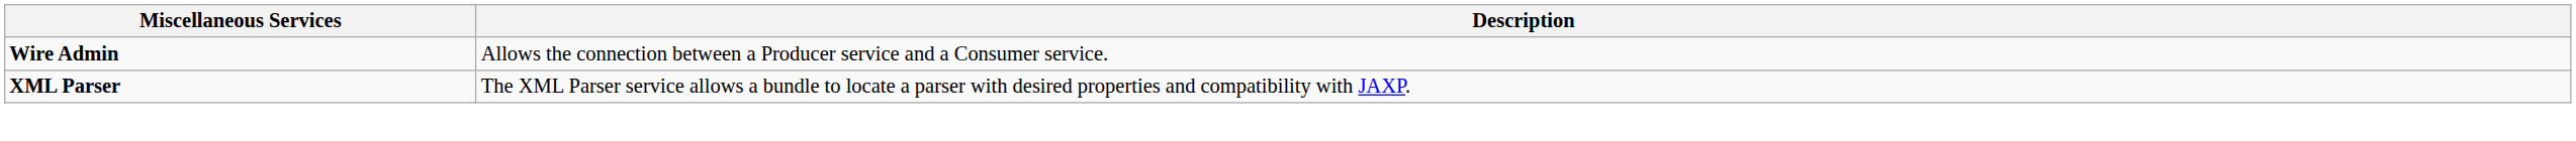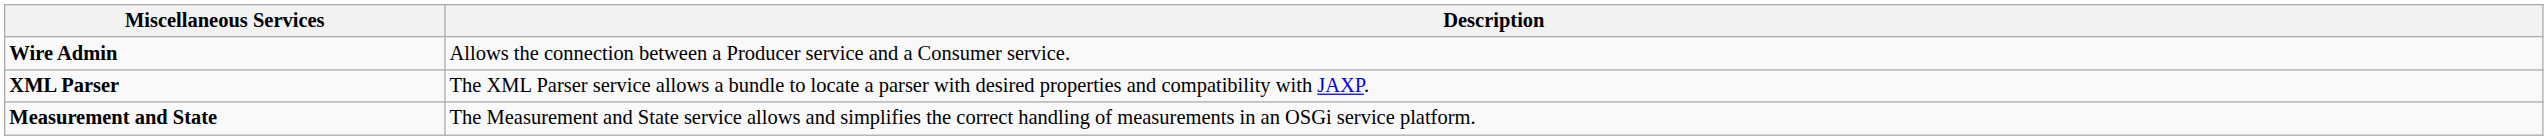 <table class="wikitable" width = "100%">
 <tr>
 <th>Miscellaneous Services</th>
 <th>Description</th>
 </tr>
 <tr>
 <td><strong>Wire Admin</strong></td>
 <td>Allows the connection between a Producer service and a Consumer service.</td>
 </tr>
 <tr>
 <td><strong>XML Parser</strong></td>
 <td>The XML Parser service allows a bundle to locate a parser with desired properties and compatibility with <a href='#'>JAXP</a>.</td>
 </tr>
+<tr>
+<td><strong>Measurement and State</strong></td>
+<td>The Measurement and State service allows and simplifies the correct handling of measurements in an OSGi service platform.</td>
+</tr>
 </table>
